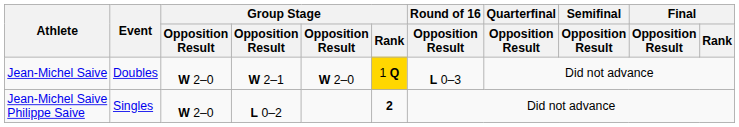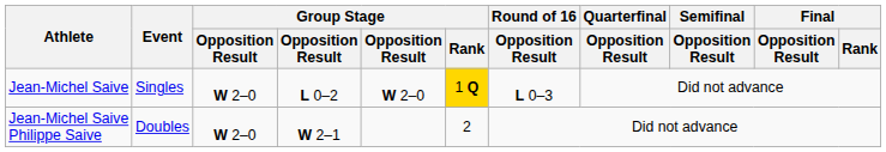 <table class=wikitable style="font-size:90%">
 <tr>
 <th rowspan="2">Athlete</th>
 <th rowspan="2">Event</th>
 <th colspan="4">Group Stage</th>
 <th>Round of 16</th>
 <th>Quarterfinal</th>
 <th>Semifinal</th>
 <th colspan=2>Final</th>
 </tr>
 <tr>
 <th>Opposition<br>Result</th>
 <th>Opposition<br>Result</th>
 <th>Opposition<br>Result</th>
 <th>Rank</th>
 <th>Opposition<br>Result</th>
 <th>Opposition<br>Result</th>
 <th>Opposition<br>Result</th>
 <th>Opposition<br>Result</th>
 <th>Rank</th>
 </tr>
 <tr align=center>
 <td align=left><a href='#'>Jean-Michel Saive</a></td>
-<td align=left><a href='#'>Doubles</a></td>
+<td align=left><a href='#'>Singles</a></td>
 <td><br><strong>W</strong> 2–0</td>
-<td><br><strong>W</strong> 2–1</td>
+<td><br><strong>L</strong> 0–2</td>
 <td><br><strong>W</strong> 2–0</td>
 <td style="background: gold;">1 <strong>Q</strong></td>
 <td><br><strong>L</strong> 0–3</td>
 <td colspan=4>Did not advance</td>
 </tr>
 <tr align=center>
 <td align=left><a href='#'>Jean-Michel Saive</a><br><a href='#'>Philippe Saive</a></td>
-<td align=left><a href='#'>Singles</a></td>
+<td align=left><a href='#'>Doubles</a></td>
 <td><br><strong>W</strong> 2–0</td>
-<td><br><strong>L</strong> 0–2</td>
+<td><br><strong>W</strong> 2–1</td>
 <td></td>
-<td><strong>2</strong></td>
+<td>2</td>
 <td colspan=5>Did not advance</td>
 </tr>
 </table>
